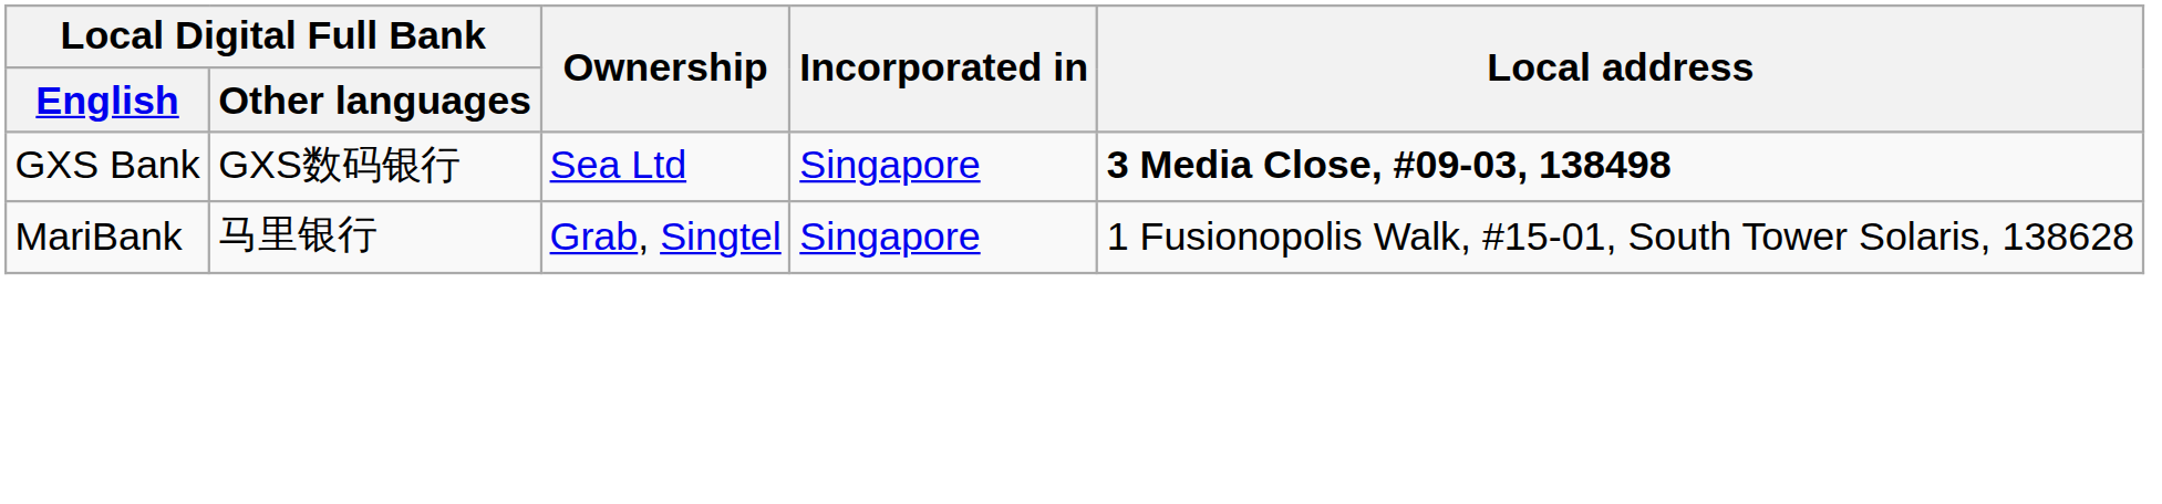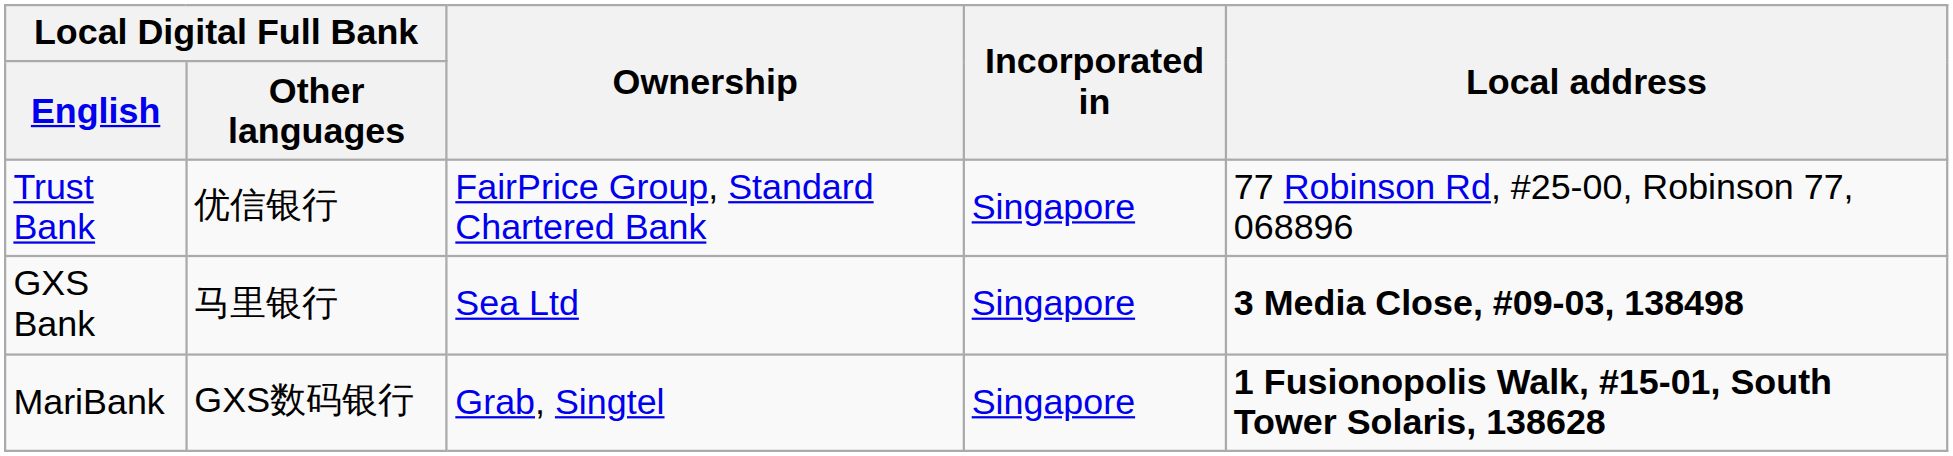 <table class="wikitable">
 <tr>
 <th colspan="2">Local Digital Full Bank</th>
 <th rowspan="2">Ownership</th>
 <th rowspan="2">Incorporated in</th>
 <th rowspan="2">Local address</th>
 </tr>
 <tr>
 <th><a href='#'>English</a></th>
 <th>Other languages</th>
 </tr>
 <tr>
+<td><a href='#'>Trust Bank</a></td>
+<td>优信银行</td>
+<td><a href='#'>FairPrice Group</a>, <a href='#'>Standard Chartered Bank</a></td>
+<td><a href='#'>Singapore</a></td>
+<td>77 <a href='#'>Robinson Rd</a>, #25-00, Robinson 77, 068896</td>
+</tr>
+<tr>
 <td>GXS Bank</td>
-<td>GXS数码银行</td>
+<td>马里银行</td>
 <td><a href='#'>Sea Ltd</a></td>
 <td><a href='#'>Singapore</a></td>
 <td><strong>3 Media Close, #09-03, 138498</strong></td>
 </tr>
 <tr>
 <td>MariBank</td>
-<td>马里银行</td>
+<td>GXS数码银行</td>
 <td><a href='#'>Grab</a>, <a href='#'>Singtel</a></td>
 <td><a href='#'>Singapore</a></td>
-<td>1 Fusionopolis Walk, #15-01, South Tower Solaris, 138628</td>
+<td><strong>1 Fusionopolis Walk, #15-01, South Tower Solaris, 138628</strong></td>
 </tr>
 </table>
